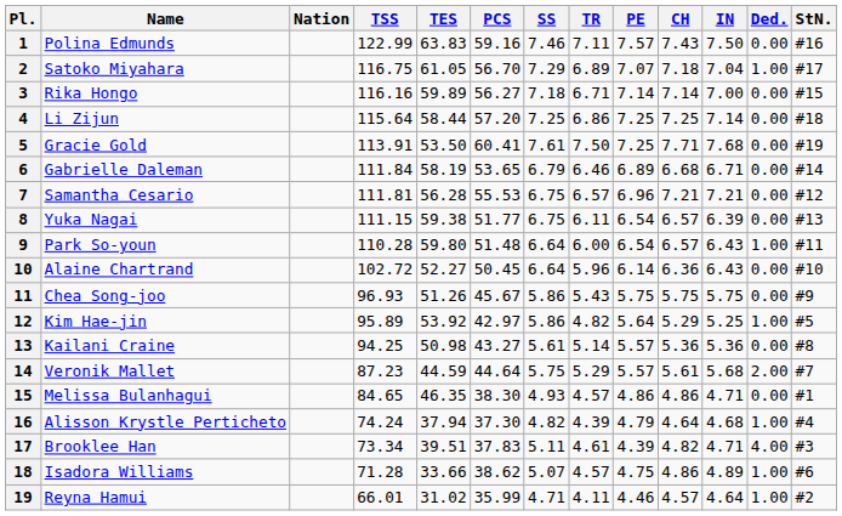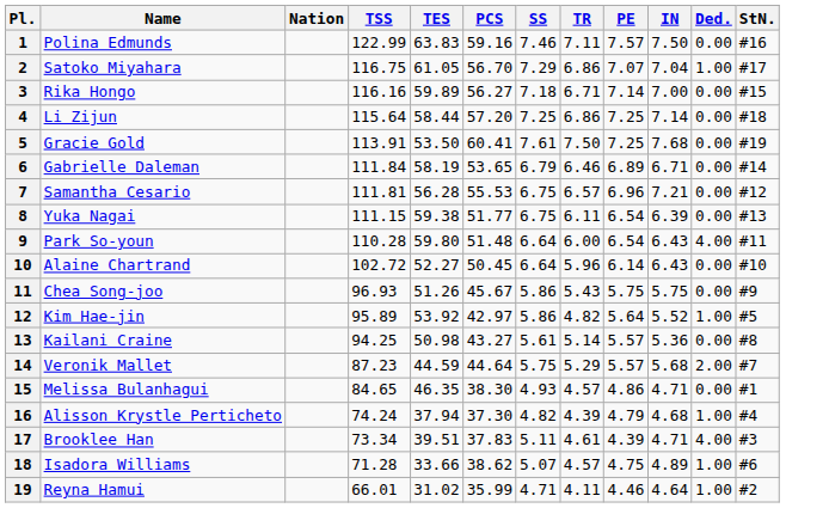 <table class="wikitable sortable">
 <tr>
 <th>Pl.</th>
 <th>Name</th>
 <th>Nation</th>
 <th><a href='#'>TSS</a></th>
 <th><a href='#'>TES</a></th>
 <th><a href='#'>PCS</a></th>
 <th><a href='#'>SS</a></th>
 <th><a href='#'>TR</a></th>
 <th><a href='#'>PE</a></th>
-<th><a href='#'>CH</a></th>
 <th><a href='#'>IN</a></th>
 <th><a href='#'>Ded.</a></th>
 <th>StN.</th>
 </tr>
 <tr>
 <th>1</th>
 <td><a href='#'>Polina Edmunds</a></td>
 <td></td>
 <td>122.99</td>
 <td>63.83</td>
 <td>59.16</td>
 <td>7.46</td>
 <td>7.11</td>
 <td>7.57</td>
-<td>7.43</td>
 <td>7.50</td>
 <td>0.00</td>
 <td>#16</td>
 </tr>
 <tr>
 <th>2</th>
 <td><a href='#'>Satoko Miyahara</a></td>
 <td></td>
 <td>116.75</td>
 <td>61.05</td>
 <td>56.70</td>
 <td>7.29</td>
-<td>6.89</td>
+<td>6.86</td>
 <td>7.07</td>
-<td>7.18</td>
 <td>7.04</td>
 <td>1.00</td>
 <td>#17</td>
 </tr>
 <tr>
 <th>3</th>
 <td><a href='#'>Rika Hongo</a></td>
 <td></td>
 <td>116.16</td>
 <td>59.89</td>
 <td>56.27</td>
 <td>7.18</td>
 <td>6.71</td>
-<td>7.14</td>
 <td>7.14</td>
 <td>7.00</td>
 <td>0.00</td>
 <td>#15</td>
 </tr>
 <tr>
 <th>4</th>
 <td><a href='#'>Li Zijun</a></td>
 <td></td>
 <td>115.64</td>
 <td>58.44</td>
 <td>57.20</td>
 <td>7.25</td>
 <td>6.86</td>
 <td>7.25</td>
-<td>7.25</td>
 <td>7.14</td>
 <td>0.00</td>
 <td>#18</td>
 </tr>
 <tr>
 <th>5</th>
 <td><a href='#'>Gracie Gold</a></td>
 <td></td>
 <td>113.91</td>
 <td>53.50</td>
 <td>60.41</td>
 <td>7.61</td>
 <td>7.50</td>
 <td>7.25</td>
-<td>7.71</td>
 <td>7.68</td>
 <td>0.00</td>
 <td>#19</td>
 </tr>
 <tr>
 <th>6</th>
 <td><a href='#'>Gabrielle Daleman</a></td>
 <td></td>
 <td>111.84</td>
 <td>58.19</td>
 <td>53.65</td>
 <td>6.79</td>
 <td>6.46</td>
 <td>6.89</td>
-<td>6.68</td>
 <td>6.71</td>
 <td>0.00</td>
 <td>#14</td>
 </tr>
 <tr>
 <th>7</th>
 <td><a href='#'>Samantha Cesario</a></td>
 <td></td>
 <td>111.81</td>
 <td>56.28</td>
 <td>55.53</td>
 <td>6.75</td>
 <td>6.57</td>
 <td>6.96</td>
 <td>7.21</td>
-<td>7.21</td>
 <td>0.00</td>
 <td>#12</td>
 </tr>
 <tr>
 <th>8</th>
 <td><a href='#'>Yuka Nagai</a></td>
 <td></td>
 <td>111.15</td>
 <td>59.38</td>
 <td>51.77</td>
 <td>6.75</td>
 <td>6.11</td>
 <td>6.54</td>
-<td>6.57</td>
 <td>6.39</td>
 <td>0.00</td>
 <td>#13</td>
 </tr>
 <tr>
 <th>9</th>
 <td><a href='#'>Park So-youn</a></td>
 <td></td>
 <td>110.28</td>
 <td>59.80</td>
 <td>51.48</td>
 <td>6.64</td>
 <td>6.00</td>
 <td>6.54</td>
-<td>6.57</td>
 <td>6.43</td>
-<td>1.00</td>
+<td>4.00</td>
 <td>#11</td>
 </tr>
 <tr>
 <th>10</th>
 <td><a href='#'>Alaine Chartrand</a></td>
 <td></td>
 <td>102.72</td>
 <td>52.27</td>
 <td>50.45</td>
 <td>6.64</td>
 <td>5.96</td>
 <td>6.14</td>
-<td>6.36</td>
 <td>6.43</td>
 <td>0.00</td>
 <td>#10</td>
 </tr>
 <tr>
 <th>11</th>
 <td><a href='#'>Chea Song-joo</a></td>
 <td></td>
 <td>96.93</td>
 <td>51.26</td>
 <td>45.67</td>
 <td>5.86</td>
 <td>5.43</td>
 <td>5.75</td>
 <td>5.75</td>
-<td>5.75</td>
 <td>0.00</td>
 <td>#9</td>
 </tr>
 <tr>
 <th>12</th>
 <td><a href='#'>Kim Hae-jin</a></td>
 <td></td>
 <td>95.89</td>
 <td>53.92</td>
 <td>42.97</td>
 <td>5.86</td>
 <td>4.82</td>
 <td>5.64</td>
-<td>5.29</td>
-<td>5.25</td>
+<td>5.52</td>
 <td>1.00</td>
 <td>#5</td>
 </tr>
 <tr>
 <th>13</th>
 <td><a href='#'>Kailani Craine</a></td>
 <td></td>
 <td>94.25</td>
 <td>50.98</td>
 <td>43.27</td>
 <td>5.61</td>
 <td>5.14</td>
 <td>5.57</td>
 <td>5.36</td>
-<td>5.36</td>
 <td>0.00</td>
 <td>#8</td>
 </tr>
 <tr>
 <th>14</th>
 <td><a href='#'>Veronik Mallet</a></td>
 <td></td>
 <td>87.23</td>
 <td>44.59</td>
 <td>44.64</td>
 <td>5.75</td>
 <td>5.29</td>
 <td>5.57</td>
-<td>5.61</td>
 <td>5.68</td>
 <td>2.00</td>
 <td>#7</td>
 </tr>
 <tr>
 <th>15</th>
 <td><a href='#'>Melissa Bulanhagui</a></td>
 <td></td>
 <td>84.65</td>
 <td>46.35</td>
 <td>38.30</td>
 <td>4.93</td>
 <td>4.57</td>
-<td>4.86</td>
 <td>4.86</td>
 <td>4.71</td>
 <td>0.00</td>
 <td>#1</td>
 </tr>
 <tr>
 <th>16</th>
 <td><a href='#'>Alisson Krystle Perticheto</a></td>
 <td></td>
 <td>74.24</td>
 <td>37.94</td>
 <td>37.30</td>
 <td>4.82</td>
 <td>4.39</td>
 <td>4.79</td>
-<td>4.64</td>
 <td>4.68</td>
 <td>1.00</td>
 <td>#4</td>
 </tr>
 <tr>
 <th>17</th>
 <td><a href='#'>Brooklee Han</a></td>
 <td></td>
 <td>73.34</td>
 <td>39.51</td>
 <td>37.83</td>
 <td>5.11</td>
 <td>4.61</td>
 <td>4.39</td>
-<td>4.82</td>
 <td>4.71</td>
 <td>4.00</td>
 <td>#3</td>
 </tr>
 <tr>
 <th>18</th>
 <td><a href='#'>Isadora Williams</a></td>
 <td></td>
 <td>71.28</td>
 <td>33.66</td>
 <td>38.62</td>
 <td>5.07</td>
 <td>4.57</td>
 <td>4.75</td>
-<td>4.86</td>
 <td>4.89</td>
 <td>1.00</td>
 <td>#6</td>
 </tr>
 <tr>
 <th>19</th>
 <td><a href='#'>Reyna Hamui</a></td>
 <td></td>
 <td>66.01</td>
 <td>31.02</td>
 <td>35.99</td>
 <td>4.71</td>
 <td>4.11</td>
 <td>4.46</td>
-<td>4.57</td>
 <td>4.64</td>
 <td>1.00</td>
 <td>#2</td>
 </tr>
 </table>
